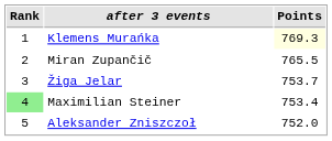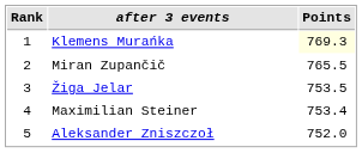 <table cellspacing="1" cellpadding="3" style="border:1px solid #AAAAAA;font-size:86%">
 <tr bgcolor="#E4E4E4">
 <th style="border-bottom:1px solid #AAAAAA" width=10>Rank</th>
 <th style="border-bottom:1px solid #AAAAAA" width=200><em>after 3 events</em></th>
 <th style="border-bottom:1px solid #AAAAAA" width=20>Points</th>
 </tr>
 <tr>
 <td align=center>1</td>
 <td> <a href='#'>Klemens Murańka</a></td>
 <td align=center style="background: lightyellow;">769.3</td>
 </tr>
 <tr>
 <td align=center>2</td>
 <td> Miran Zupančič</td>
 <td align=center>765.5</td>
 </tr>
 <tr>
 <td align=center>3</td>
 <td> <a href='#'>Žiga Jelar</a></td>
-<td align=center>753.7</td>
+<td align=center>753.5</td>
 </tr>
 <tr>
-<td align=center style="background: lightgreen;">4</td>
+<td align=center>4</td>
 <td> Maximilian Steiner</td>
 <td align=center>753.4</td>
 </tr>
 <tr>
 <td align=center>5</td>
 <td> <a href='#'>Aleksander Zniszczoł</a></td>
 <td align=center>752.0</td>
 </tr>
 </table>
